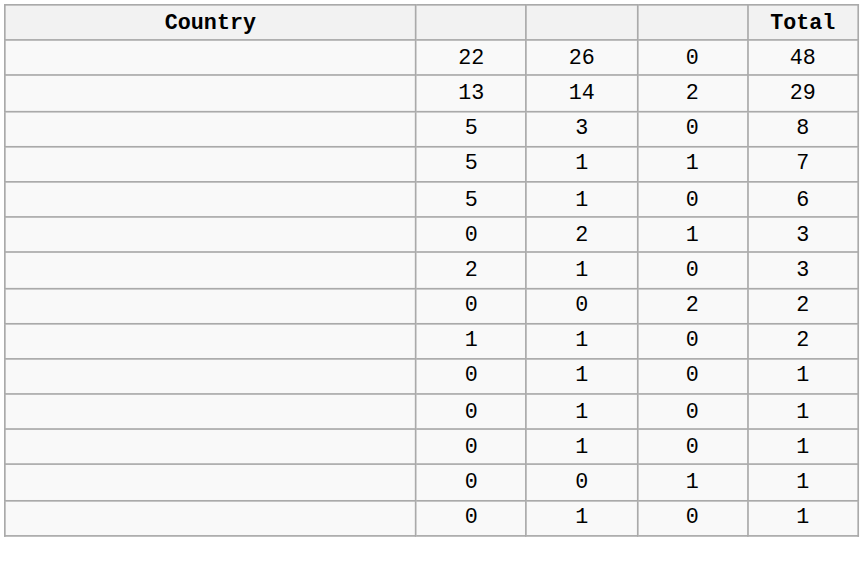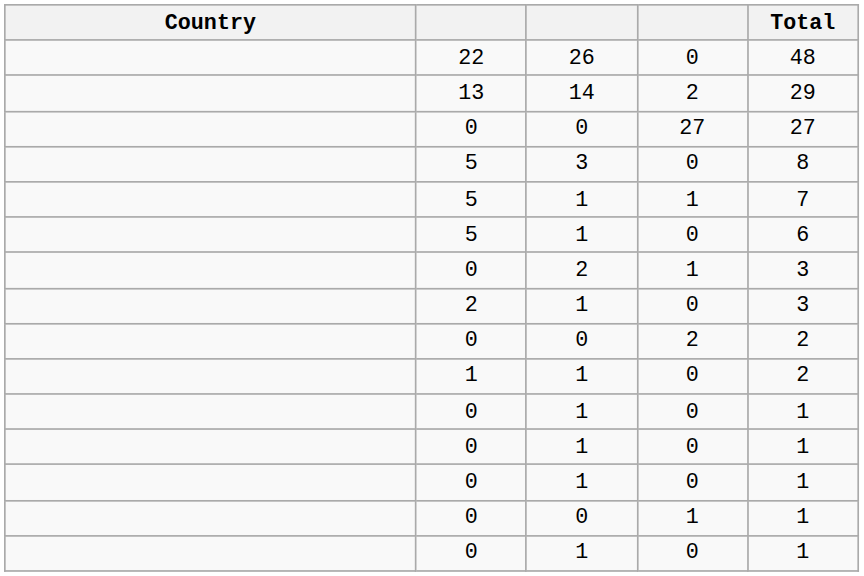 <table class="wikitable" style="text-align:center;">
 <tr>
 <th width=240>Country</th>
 <th width=60></th>
 <th width=60></th>
 <th width=60></th>
 <th width=60>Total</th>
 </tr>
 <tr>
 <td align=left><em></em></td>
 <td>22</td>
 <td>26</td>
 <td>0</td>
 <td>48</td>
 </tr>
 <tr>
 <td align=left></td>
 <td>13</td>
 <td>14</td>
 <td>2</td>
 <td>29</td>
+</tr>
+<tr>
+<td align=left></td>
+<td>0</td>
+<td>0</td>
+<td>27</td>
+<td>27</td>
 </tr>
 <tr>
 <td align=left></td>
 <td>5</td>
 <td>3</td>
 <td>0</td>
 <td>8</td>
 </tr>
 <tr>
 <td align=left></td>
 <td>5</td>
 <td>1</td>
 <td>1</td>
 <td>7</td>
 </tr>
 <tr>
 <td align=left></td>
 <td>5</td>
 <td>1</td>
 <td>0</td>
 <td>6</td>
 </tr>
 <tr>
 <td align=left></td>
 <td>0</td>
 <td>2</td>
 <td>1</td>
 <td>3</td>
 </tr>
 <tr>
 <td align=left></td>
 <td>2</td>
 <td>1</td>
 <td>0</td>
 <td>3</td>
 </tr>
 <tr>
 <td align=left></td>
 <td>0</td>
 <td>0</td>
 <td>2</td>
 <td>2</td>
 </tr>
 <tr>
 <td align=left><em></em></td>
 <td>1</td>
 <td>1</td>
 <td>0</td>
 <td>2</td>
 </tr>
 <tr>
 <td align=left></td>
 <td>0</td>
 <td>1</td>
 <td>0</td>
 <td>1</td>
 </tr>
 <tr>
 <td align=left></td>
 <td>0</td>
 <td>1</td>
 <td>0</td>
 <td>1</td>
 </tr>
 <tr>
 <td align=left></td>
 <td>0</td>
 <td>1</td>
 <td>0</td>
 <td>1</td>
 </tr>
 <tr>
 <td align=left></td>
 <td>0</td>
 <td>0</td>
 <td>1</td>
 <td>1</td>
 </tr>
 <tr>
 <td align=left></td>
 <td>0</td>
 <td>1</td>
 <td>0</td>
 <td>1</td>
 </tr>
 </table>
